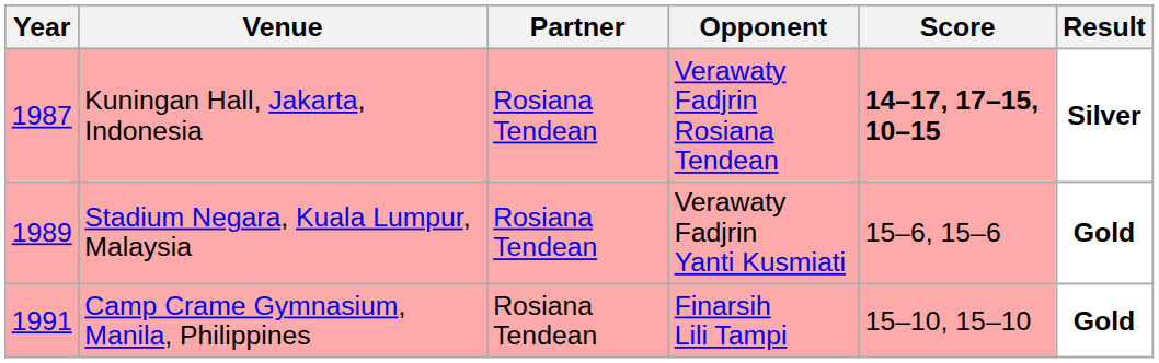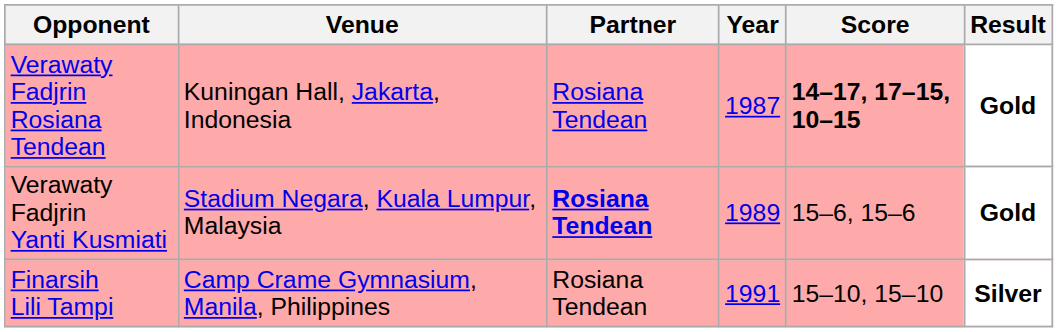 <table class="sortable wikitable" style="font-size: 90%;">
 <tr>
-<th>Year</th>
+<th>Opponent</th>
 <th>Venue</th>
 <th>Partner</th>
-<th>Opponent</th>
+<th>Year</th>
 <th>Score</th>
 <th>Result</th>
 </tr>
 <tr style="background:#FFAAAA">
-<td align="center"><a href='#'>1987</a></td>
+<td align="left"> <a href='#'>Verawaty Fadjrin</a><br> <a href='#'>Rosiana Tendean</a></td>
 <td align="left">Kuningan Hall, <a href='#'>Jakarta</a>, Indonesia</td>
 <td align="left"> <a href='#'>Rosiana Tendean</a></td>
-<td align="left"> <a href='#'>Verawaty Fadjrin</a><br> <a href='#'>Rosiana Tendean</a></td>
+<td align="center"><a href='#'>1987</a></td>
 <td align="left"><strong>14–17, 17–15, 10–15</strong></td>
-<td style="text-align: center; background:white"> <strong>Silver</strong></td>
+<td style="text-align: center; background:white"> <strong>Gold</strong></td>
 </tr>
 <tr style="background:#FFAAAA">
+<td align="left"> Verawaty Fadjrin<br> <a href='#'>Yanti Kusmiati</a></td>
+<td align="left"><a href='#'>Stadium Negara</a>, <a href='#'>Kuala Lumpur</a>, Malaysia</td>
+<td align="left"><strong> <a href='#'>Rosiana Tendean</a></strong></td>
 <td align="center"><a href='#'>1989</a></td>
-<td align="left"><a href='#'>Stadium Negara</a>, <a href='#'>Kuala Lumpur</a>, Malaysia</td>
-<td align="left"> <a href='#'>Rosiana Tendean</a></td>
-<td align="left"> Verawaty Fadjrin<br> <a href='#'>Yanti Kusmiati</a></td>
 <td align="left">15–6, 15–6</td>
 <td style="text-align: center; background:white"> <strong>Gold</strong></td>
 </tr>
 <tr style="background:#FFAAAA">
-<td align="center"><a href='#'>1991</a></td>
+<td align="left"> <a href='#'>Finarsih</a><br> <a href='#'>Lili Tampi</a></td>
 <td align="left"><a href='#'>Camp Crame Gymnasium</a>, <a href='#'>Manila</a>, Philippines</td>
 <td align="left"> Rosiana Tendean</td>
-<td align="left"> <a href='#'>Finarsih</a><br> <a href='#'>Lili Tampi</a></td>
+<td align="center"><a href='#'>1991</a></td>
 <td align="left">15–10, 15–10</td>
-<td style="text-align: center; background:white"> <strong>Gold</strong></td>
+<td style="text-align: center; background:white"> <strong>Silver</strong></td>
 </tr>
 </table>
